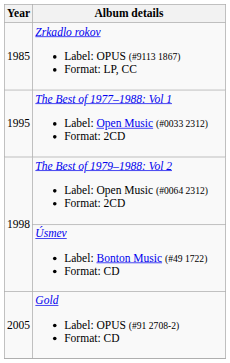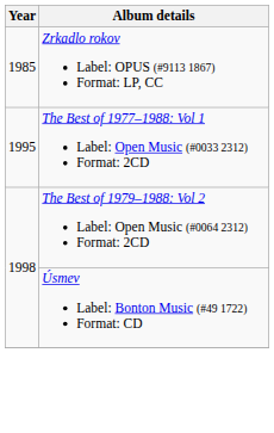 <table class="wikitable" style=text-align:center;>
 <tr>
 <th>Year</th>
 <th width=260>Album details</th>
 </tr>
 <tr>
 <td>1985</td>
 <td align=left><em><a href='#'>Zrkadlo rokov</a></em><br><ul><li>Label: OPUS <small>(#9113 1867)</small></li><li>Format: LP, CC</li></ul></td>
 </tr>
 <tr>
 <td>1995</td>
 <td align=left><em><a href='#'>The Best of 1977–1988: Vol 1</a></em><br><ul><li>Label: <a href='#'>Open Music</a> <small>(#0033 2312)</small></li><li>Format: 2CD</li></ul></td>
 </tr>
 <tr>
 <td rowspan=2>1998</td>
 <td align=left><em><a href='#'>The Best of 1979–1988: Vol 2</a></em><br><ul><li>Label: Open Music <small>(#0064 2312)</small></li><li>Format: 2CD</li></ul></td>
 </tr>
 <tr>
 <td align=left><em><a href='#'>Úsmev</a></em><br><ul><li>Label: <a href='#'>Bonton Music</a> <small>(#49 1722)</small></li><li>Format: CD</li></ul></td>
 </tr>
 <tr>
-<td>2005</td>
-<td align=left><em><a href='#'>Gold</a></em><br><ul><li>Label: OPUS <small>(#91 2708-2)</small></li><li>Format: CD</li></ul></td>
-</tr>
-<tr>
 </tr>
 </table>
